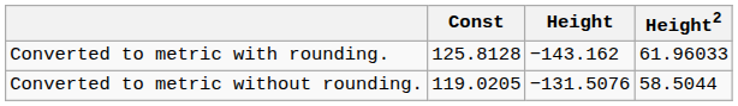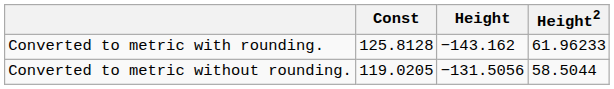 <table class="wikitable">
 <tr>
 <th></th>
 <th>Const</th>
 <th>Height</th>
 <th>Height<sup>2</sup></th>
 </tr>
 <tr>
 <td>Converted to metric with rounding.</td>
 <td>125.8128</td>
 <td>−143.162</td>
-<td>61.96033</td>
+<td>61.96233</td>
 </tr>
 <tr>
 <td>Converted to metric without rounding.</td>
 <td>119.0205</td>
-<td>−131.5076</td>
+<td>−131.5056</td>
 <td>58.5044</td>
 </tr>
 </table>
